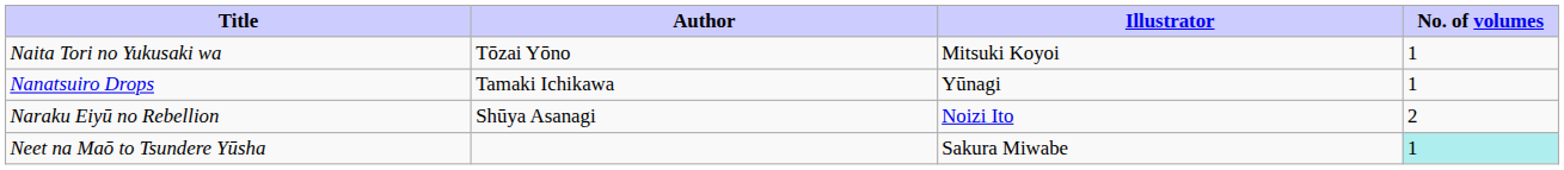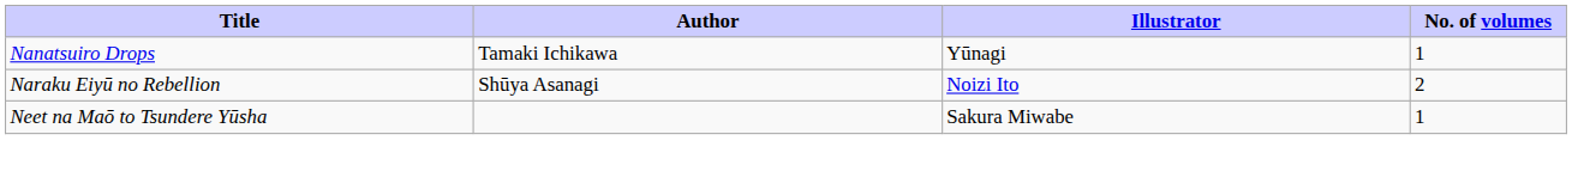 <table class="wikitable" style="width: 98%;">
 <tr>
 <th width=30% style="background:#ccf;">Title</th>
 <th width=30% style="background:#ccf;">Author</th>
 <th width=30% style="background:#ccf;"><a href='#'>Illustrator</a></th>
 <th width=10% style="background:#ccf;">No. of <a href='#'>volumes</a></th>
-</tr>
-<tr>
-<td><em>Naita Tori no Yukusaki wa</em></td>
-<td>Tōzai Yōno</td>
-<td>Mitsuki Koyoi</td>
-<td>1</td>
 </tr>
 <tr>
 <td><em><a href='#'>Nanatsuiro Drops</a></em></td>
 <td>Tamaki Ichikawa</td>
 <td>Yūnagi</td>
 <td>1</td>
 </tr>
 <tr>
 <td><em>Naraku Eiyū no Rebellion</em></td>
 <td>Shūya Asanagi</td>
 <td><a href='#'>Noizi Ito</a></td>
 <td>2</td>
 </tr>
 <tr>
 <td><em>Neet na Maō to Tsundere Yūsha</em></td>
 <td></td>
 <td>Sakura Miwabe</td>
-<td style="background: paleturquoise;">1</td>
+<td>1</td>
 </tr>
 </table>
